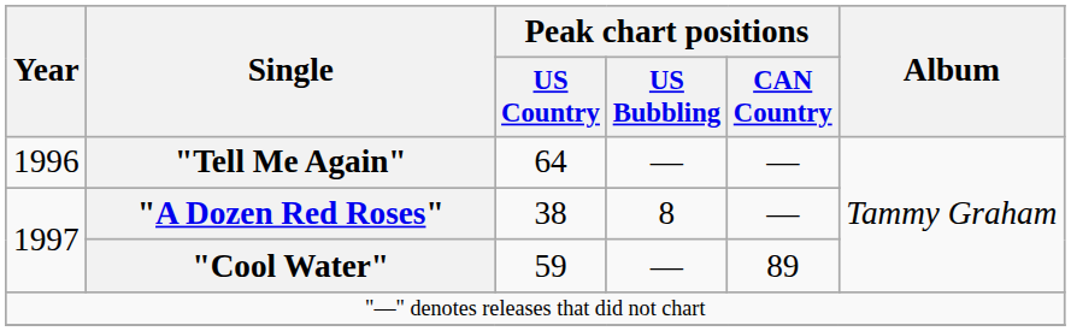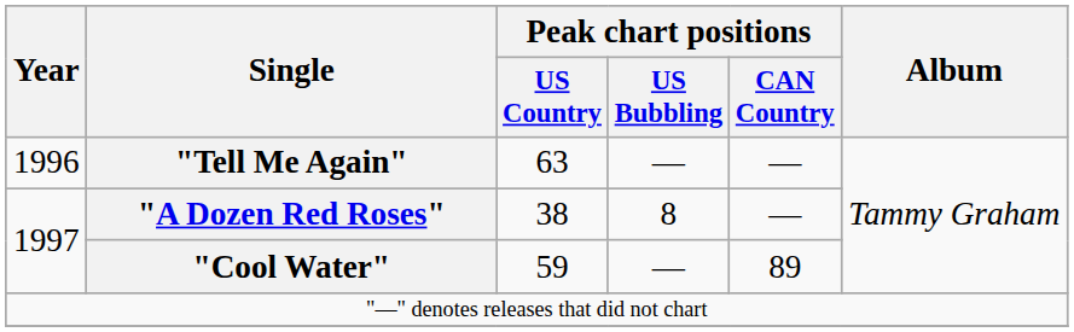 <table class="wikitable plainrowheaders" style="text-align:center;">
 <tr>
 <th rowspan="2">Year</th>
 <th rowspan="2" style="width:12em;">Single</th>
 <th colspan="3">Peak chart positions</th>
 <th rowspan="2">Album</th>
 </tr>
 <tr style="font-size:smaller;">
 <th width="45"><a href='#'>US Country</a></th>
 <th width="45"><a href='#'>US Bubbling</a></th>
 <th width="45"><a href='#'>CAN Country</a></th>
 </tr>
 <tr>
 <td>1996</td>
 <th scope="row">"Tell Me Again"</th>
-<td>64</td>
+<td>63</td>
 <td>—</td>
 <td>—</td>
 <td align="left" rowspan="3"><em>Tammy Graham</em></td>
 </tr>
 <tr>
 <td rowspan="2">1997</td>
 <th scope="row">"<a href='#'>A Dozen Red Roses</a>"</th>
 <td>38</td>
 <td>8</td>
 <td>—</td>
 </tr>
 <tr>
 <th scope="row">"Cool Water"</th>
 <td>59</td>
 <td>—</td>
 <td>89</td>
 </tr>
 <tr>
 <td colspan="6" style="font-size:8pt">"—" denotes releases that did not chart</td>
 </tr>
 <tr>
 </tr>
 </table>
